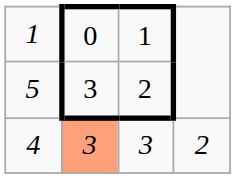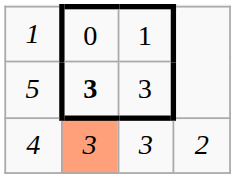 <table class="wikitable" style="margin-left:auto;margin-right:auto;text-align:center;width:8em;height:6em;table-layout:fixed;">
 <tr>
 <td style="border-right:solid"><em>1</em></td>
 <td style="border-top:solid">0</td>
 <td style="border-right:solid;border-top:solid">1</td>
 </tr>
 <tr>
 <td style="border-right:solid"><em>5</em></td>
-<td>3</td>
-<td style="border-right:solid">2</td>
+<td><strong>3</strong></td>
+<td style="border-right:solid">3</td>
 </tr>
 <tr>
 <td><em>4</em></td>
 <td style="background: lightsalmon; border-top:solid"><em>3</em></td>
 <td style="border-top:solid"><em>3</em></td>
 <td><em>2</em></td>
 </tr>
 </table>
